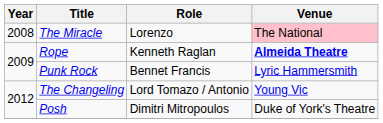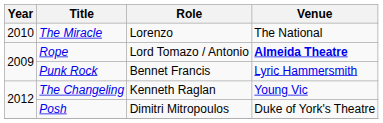 <table class="wikitable sortable">
 <tr>
 <th>Year</th>
 <th>Title</th>
 <th>Role</th>
 <th>Venue</th>
 </tr>
 <tr>
-<td>2008</td>
+<td>2010</td>
 <td><em><a href='#'>The Miracle</a></em></td>
 <td>Lorenzo</td>
-<td style="background: pink;">The National</td>
+<td>The National</td>
 </tr>
 <tr>
 <td rowspan=2>2009</td>
 <td><em><a href='#'>Rope</a></em></td>
-<td>Kenneth Raglan</td>
+<td>Lord Tomazo / Antonio</td>
 <td><strong><a href='#'>Almeida Theatre</a></strong></td>
 </tr>
 <tr>
 <td><em><a href='#'>Punk Rock</a></em></td>
 <td>Bennet Francis</td>
 <td><a href='#'>Lyric Hammersmith</a></td>
 </tr>
 <tr>
 <td rowspan=2>2012</td>
 <td><em><a href='#'>The Changeling</a></em></td>
-<td>Lord Tomazo / Antonio</td>
+<td>Kenneth Raglan</td>
 <td><a href='#'>Young Vic</a></td>
 </tr>
 <tr>
 <td><em><a href='#'>Posh</a></em></td>
 <td>Dimitri Mitropoulos</td>
 <td>Duke of York's Theatre</td>
 </tr>
 <tr>
 </tr>
 </table>
